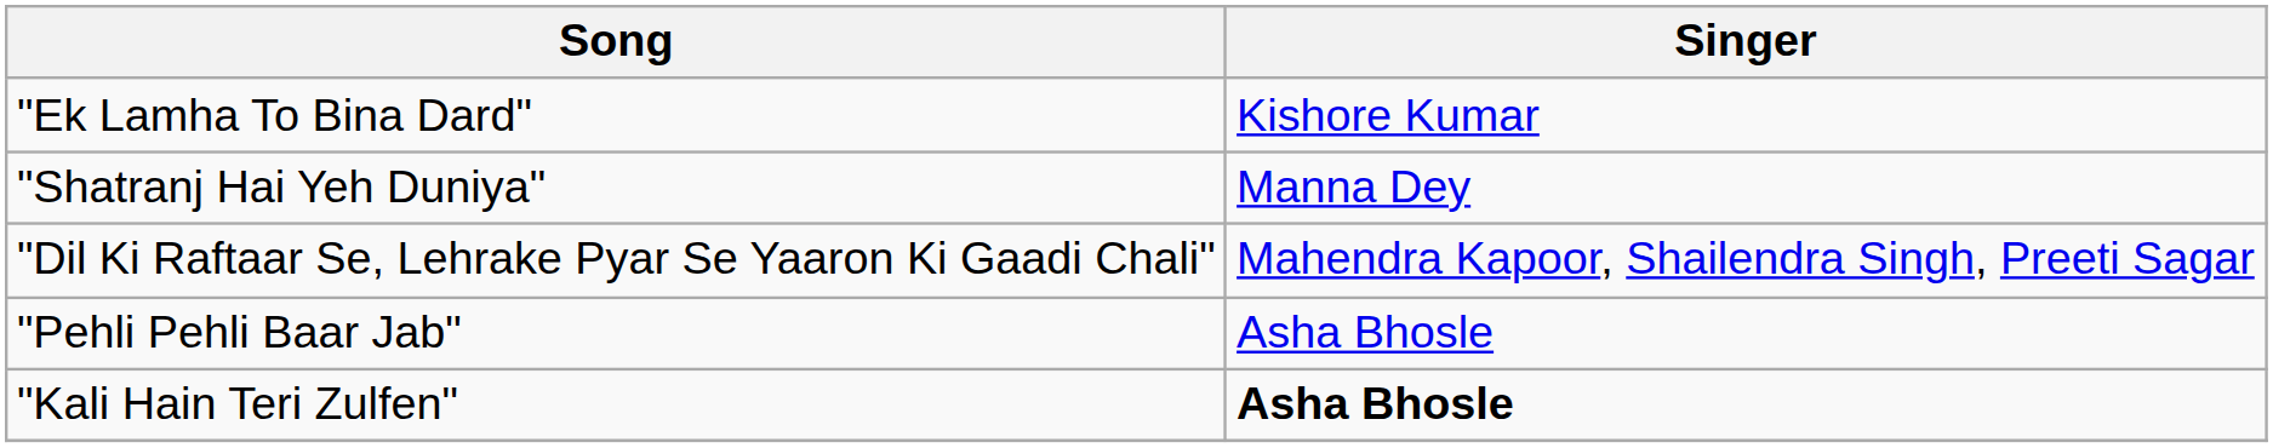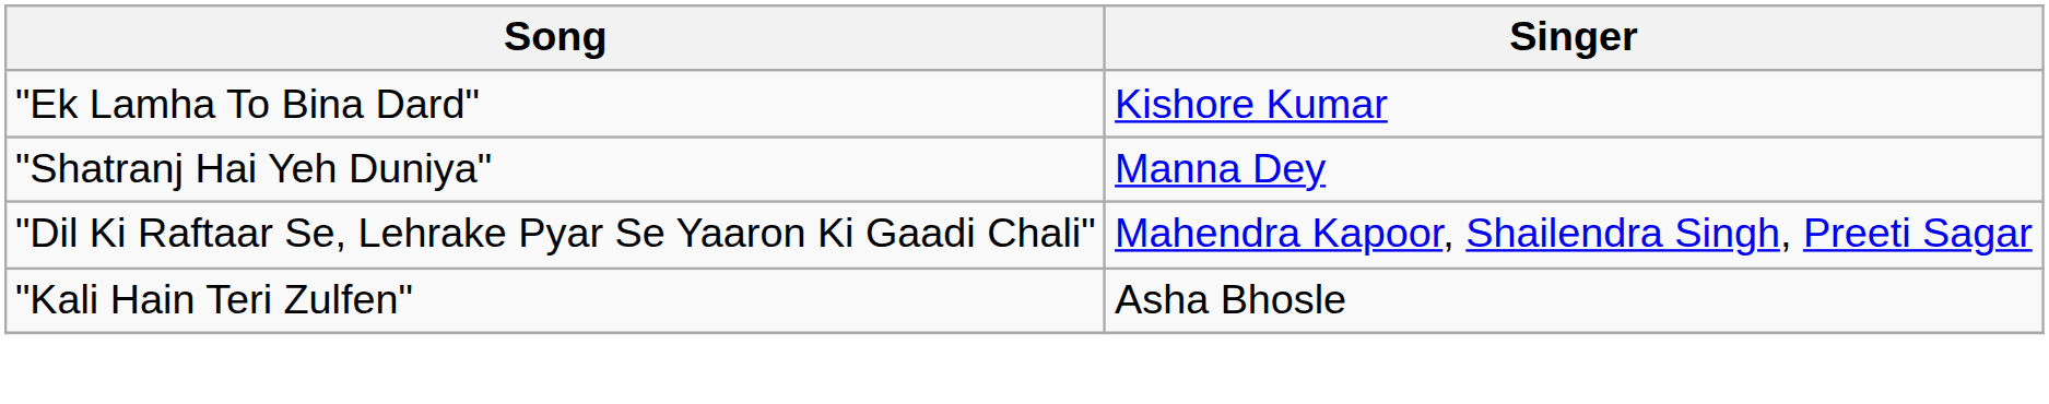 <table class="wikitable">
 <tr>
 <th>Song</th>
 <th>Singer</th>
 </tr>
 <tr>
 <td>"Ek Lamha To Bina Dard"</td>
 <td><a href='#'>Kishore Kumar</a></td>
 </tr>
 <tr>
 <td>"Shatranj Hai Yeh Duniya"</td>
 <td><a href='#'>Manna Dey</a></td>
 </tr>
 <tr>
 <td>"Dil Ki Raftaar Se, Lehrake Pyar Se Yaaron Ki Gaadi Chali"</td>
 <td><a href='#'>Mahendra Kapoor</a>, <a href='#'>Shailendra Singh</a>, <a href='#'>Preeti Sagar</a></td>
 </tr>
 <tr>
-<td>"Pehli Pehli Baar Jab"</td>
-<td><a href='#'>Asha Bhosle</a></td>
-</tr>
-<tr>
 <td>"Kali Hain Teri Zulfen"</td>
-<td><strong>Asha Bhosle</strong></td>
+<td>Asha Bhosle</td>
 </tr>
 <tr>
 </tr>
 </table>
